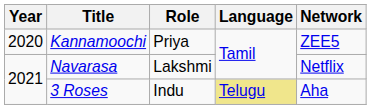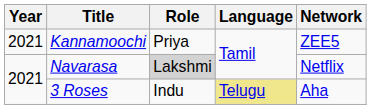 <table class="wikitable sortable">
 <tr>
 <th scope="col">Year</th>
 <th scope="col">Title</th>
 <th scope="col">Role</th>
 <th scope="col">Language</th>
 <th scope="col">Network</th>
 </tr>
 <tr>
-<td>2020</td>
+<td>2021</td>
 <td><em><a href='#'>Kannamoochi</a></em></td>
 <td>Priya</td>
 <td rowspan="2"><a href='#'>Tamil</a></td>
 <td><a href='#'>ZEE5</a></td>
 </tr>
 <tr>
 <td rowspan="2">2021</td>
 <td><em><a href='#'>Navarasa</a></em></td>
-<td>Lakshmi</td>
+<td style="background: lightgrey;">Lakshmi</td>
 <td><a href='#'>Netflix</a></td>
 </tr>
 <tr>
 <td><em><a href='#'>3 Roses</a></em></td>
 <td>Indu</td>
 <td style="background: khaki;"><a href='#'>Telugu</a></td>
 <td><a href='#'>Aha</a></td>
 </tr>
 </table>
